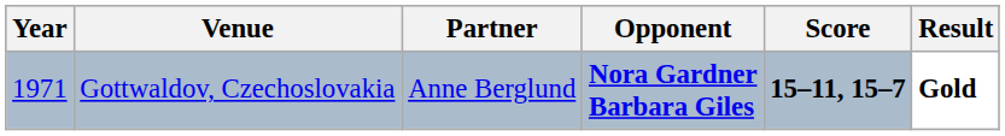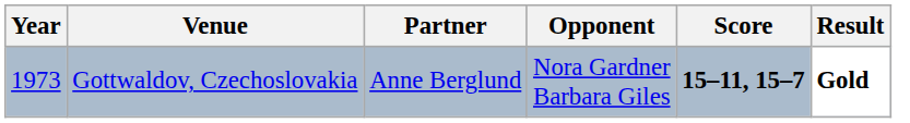 <table class="sortable wikitable" style="font-size: 90%;">
 <tr>
 <th>Year</th>
 <th>Venue</th>
 <th>Partner</th>
 <th>Opponent</th>
 <th>Score</th>
 <th>Result</th>
 </tr>
 <tr style="background:#AABBCC">
-<td align="center"><a href='#'>1971</a></td>
+<td align="center"><a href='#'>1973</a></td>
 <td align="left"><a href='#'>Gottwaldov, Czechoslovakia</a></td>
 <td align="left"> <a href='#'>Anne Berglund</a></td>
-<td align="left"><strong> <a href='#'>Nora Gardner</a><br> <a href='#'>Barbara Giles</a></strong></td>
+<td align="left"> <a href='#'>Nora Gardner</a><br> <a href='#'>Barbara Giles</a></td>
 <td align="left"><strong>15–11, 15–7</strong></td>
 <td style="text-align:left; background:white"> <strong>Gold</strong></td>
 </tr>
 </table>
